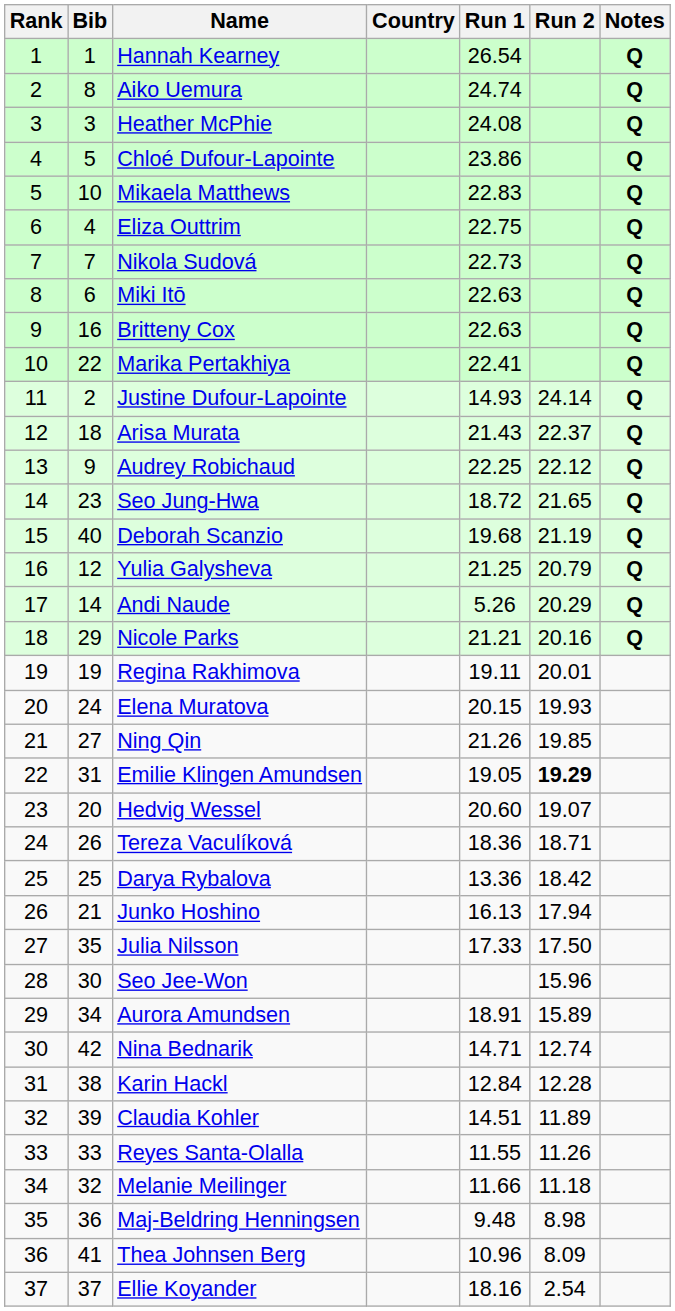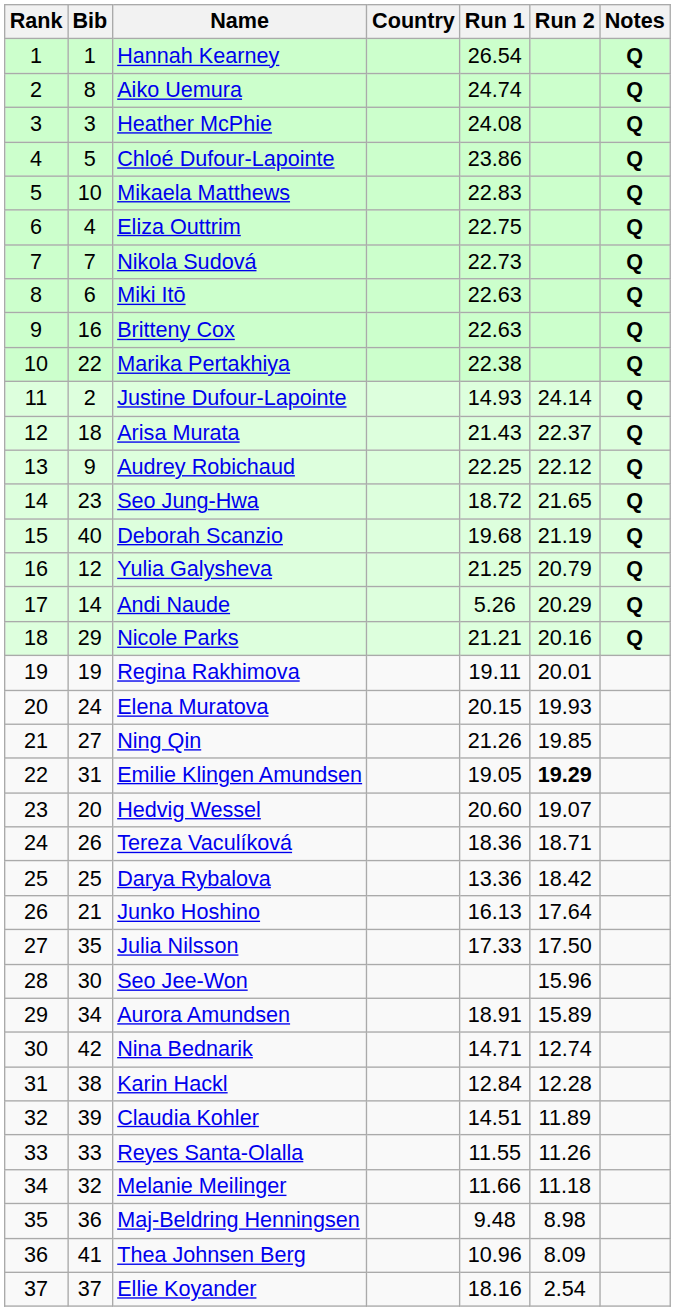 <table class="wikitable sortable" style="text-align:center">
 <tr>
 <th>Rank</th>
 <th>Bib</th>
 <th>Name</th>
 <th>Country</th>
 <th>Run 1</th>
 <th>Run 2</th>
 <th>Notes</th>
 </tr>
 <tr bgcolor="#ccffcc">
 <td>1</td>
 <td>1</td>
 <td align=left><a href='#'>Hannah Kearney</a></td>
 <td align=left></td>
 <td>26.54</td>
 <td></td>
 <td><strong>Q</strong></td>
 </tr>
 <tr bgcolor="#ccffcc">
 <td>2</td>
 <td>8</td>
 <td align=left><a href='#'>Aiko Uemura</a></td>
 <td align=left></td>
 <td>24.74</td>
 <td></td>
 <td><strong>Q</strong></td>
 </tr>
 <tr bgcolor="#ccffcc">
 <td>3</td>
 <td>3</td>
 <td align=left><a href='#'>Heather McPhie</a></td>
 <td align=left></td>
 <td>24.08</td>
 <td></td>
 <td><strong>Q</strong></td>
 </tr>
 <tr bgcolor="#ccffcc">
 <td>4</td>
 <td>5</td>
 <td align=left><a href='#'>Chloé Dufour-Lapointe</a></td>
 <td align=left></td>
 <td>23.86</td>
 <td></td>
 <td><strong>Q</strong></td>
 </tr>
 <tr bgcolor="#ccffcc">
 <td>5</td>
 <td>10</td>
 <td align=left><a href='#'>Mikaela Matthews</a></td>
 <td align=left></td>
 <td>22.83</td>
 <td></td>
 <td><strong>Q</strong></td>
 </tr>
 <tr bgcolor="#ccffcc">
 <td>6</td>
 <td>4</td>
 <td align=left><a href='#'>Eliza Outtrim</a></td>
 <td align=left></td>
 <td>22.75</td>
 <td></td>
 <td><strong>Q</strong></td>
 </tr>
 <tr bgcolor="#ccffcc">
 <td>7</td>
 <td>7</td>
 <td align=left><a href='#'>Nikola Sudová</a></td>
 <td align=left></td>
 <td>22.73</td>
 <td></td>
 <td><strong>Q</strong></td>
 </tr>
 <tr bgcolor="#ccffcc">
 <td>8</td>
 <td>6</td>
 <td align=left><a href='#'>Miki Itō</a></td>
 <td align=left></td>
 <td>22.63</td>
 <td></td>
 <td><strong>Q</strong></td>
 </tr>
 <tr bgcolor="#ccffcc">
 <td>9</td>
 <td>16</td>
 <td align=left><a href='#'>Britteny Cox</a></td>
 <td align=left></td>
 <td>22.63</td>
 <td></td>
 <td><strong>Q</strong></td>
 </tr>
 <tr bgcolor="#ccffcc">
 <td>10</td>
 <td>22</td>
 <td align=left><a href='#'>Marika Pertakhiya</a></td>
 <td align=left></td>
-<td>22.41</td>
+<td>22.38</td>
 <td></td>
 <td><strong>Q</strong></td>
 </tr>
 <tr bgcolor="#ddffdd">
 <td>11</td>
 <td>2</td>
 <td align=left><a href='#'>Justine Dufour-Lapointe</a></td>
 <td align=left></td>
 <td>14.93</td>
 <td>24.14</td>
 <td><strong>Q</strong></td>
 </tr>
 <tr bgcolor="#ddffdd">
 <td>12</td>
 <td>18</td>
 <td align=left><a href='#'>Arisa Murata</a></td>
 <td align=left></td>
 <td>21.43</td>
 <td>22.37</td>
 <td><strong>Q</strong></td>
 </tr>
 <tr bgcolor="#ddffdd">
 <td>13</td>
 <td>9</td>
 <td align=left><a href='#'>Audrey Robichaud</a></td>
 <td align=left></td>
 <td>22.25</td>
 <td>22.12</td>
 <td><strong>Q</strong></td>
 </tr>
 <tr bgcolor="#ddffdd">
 <td>14</td>
 <td>23</td>
 <td align=left><a href='#'>Seo Jung-Hwa</a></td>
 <td align=left></td>
 <td>18.72</td>
 <td>21.65</td>
 <td><strong>Q</strong></td>
 </tr>
 <tr bgcolor="#ddffdd">
 <td>15</td>
 <td>40</td>
 <td align=left><a href='#'>Deborah Scanzio</a></td>
 <td align=left></td>
 <td>19.68</td>
 <td>21.19</td>
 <td><strong>Q</strong></td>
 </tr>
 <tr bgcolor="#ddffdd">
 <td>16</td>
 <td>12</td>
 <td align=left><a href='#'>Yulia Galysheva</a></td>
 <td align=left></td>
 <td>21.25</td>
 <td>20.79</td>
 <td><strong>Q</strong></td>
 </tr>
 <tr bgcolor="#ddffdd">
 <td>17</td>
 <td>14</td>
 <td align=left><a href='#'>Andi Naude</a></td>
 <td align=left></td>
 <td>5.26</td>
 <td>20.29</td>
 <td><strong>Q</strong></td>
 </tr>
 <tr bgcolor="#ddffdd">
 <td>18</td>
 <td>29</td>
 <td align=left><a href='#'>Nicole Parks</a></td>
 <td align=left></td>
 <td>21.21</td>
 <td>20.16</td>
 <td><strong>Q</strong></td>
 </tr>
 <tr>
 <td>19</td>
 <td>19</td>
 <td align=left><a href='#'>Regina Rakhimova</a></td>
 <td align=left></td>
 <td>19.11</td>
 <td>20.01</td>
 <td></td>
 </tr>
 <tr>
 <td>20</td>
 <td>24</td>
 <td align=left><a href='#'>Elena Muratova</a></td>
 <td align=left></td>
 <td>20.15</td>
 <td>19.93</td>
 <td></td>
 </tr>
 <tr>
 <td>21</td>
 <td>27</td>
 <td align=left><a href='#'>Ning Qin</a></td>
 <td align=left></td>
 <td>21.26</td>
 <td>19.85</td>
 <td></td>
 </tr>
 <tr>
 <td>22</td>
 <td>31</td>
 <td align=left><a href='#'>Emilie Klingen Amundsen</a></td>
 <td align=left></td>
 <td>19.05</td>
 <td><strong>19.29</strong></td>
 <td></td>
 </tr>
 <tr>
 <td>23</td>
 <td>20</td>
 <td align=left><a href='#'>Hedvig Wessel</a></td>
 <td align=left></td>
 <td>20.60</td>
 <td>19.07</td>
 <td></td>
 </tr>
 <tr>
 <td>24</td>
 <td>26</td>
 <td align=left><a href='#'>Tereza Vaculíková</a></td>
 <td align=left></td>
 <td>18.36</td>
 <td>18.71</td>
 <td></td>
 </tr>
 <tr>
 <td>25</td>
 <td>25</td>
 <td align=left><a href='#'>Darya Rybalova</a></td>
 <td align=left></td>
 <td>13.36</td>
 <td>18.42</td>
 <td></td>
 </tr>
 <tr>
 <td>26</td>
 <td>21</td>
 <td align=left><a href='#'>Junko Hoshino</a></td>
 <td align=left></td>
 <td>16.13</td>
-<td>17.94</td>
+<td>17.64</td>
 <td></td>
 </tr>
 <tr>
 <td>27</td>
 <td>35</td>
 <td align=left><a href='#'>Julia Nilsson</a></td>
 <td align=left></td>
 <td>17.33</td>
 <td>17.50</td>
 <td></td>
 </tr>
 <tr>
 <td>28</td>
 <td>30</td>
 <td align=left><a href='#'>Seo Jee-Won</a></td>
 <td align=left></td>
 <td></td>
 <td>15.96</td>
 <td></td>
 </tr>
 <tr>
 <td>29</td>
 <td>34</td>
 <td align=left><a href='#'>Aurora Amundsen</a></td>
 <td align=left></td>
 <td>18.91</td>
 <td>15.89</td>
 <td></td>
 </tr>
 <tr>
 <td>30</td>
 <td>42</td>
 <td align=left><a href='#'>Nina Bednarik</a></td>
 <td align=left></td>
 <td>14.71</td>
 <td>12.74</td>
 <td></td>
 </tr>
 <tr>
 <td>31</td>
 <td>38</td>
 <td align=left><a href='#'>Karin Hackl</a></td>
 <td align=left></td>
 <td>12.84</td>
 <td>12.28</td>
 <td></td>
 </tr>
 <tr>
 <td>32</td>
 <td>39</td>
 <td align=left><a href='#'>Claudia Kohler</a></td>
 <td align=left></td>
 <td>14.51</td>
 <td>11.89</td>
 <td></td>
 </tr>
 <tr>
 <td>33</td>
 <td>33</td>
 <td align=left><a href='#'>Reyes Santa-Olalla</a></td>
 <td align=left></td>
 <td>11.55</td>
 <td>11.26</td>
 <td></td>
 </tr>
 <tr>
 <td>34</td>
 <td>32</td>
 <td align=left><a href='#'>Melanie Meilinger</a></td>
 <td align=left></td>
 <td>11.66</td>
 <td>11.18</td>
 <td></td>
 </tr>
 <tr>
 <td>35</td>
 <td>36</td>
 <td align=left><a href='#'>Maj-Beldring Henningsen</a></td>
 <td align=left></td>
 <td>9.48</td>
 <td>8.98</td>
 <td></td>
 </tr>
 <tr>
 <td>36</td>
 <td>41</td>
 <td align=left><a href='#'>Thea Johnsen Berg</a></td>
 <td align=left></td>
 <td>10.96</td>
 <td>8.09</td>
 <td></td>
 </tr>
 <tr>
 <td>37</td>
 <td>37</td>
 <td align=left><a href='#'>Ellie Koyander</a></td>
 <td align=left></td>
 <td>18.16</td>
 <td>2.54</td>
 <td></td>
 </tr>
 </table>
